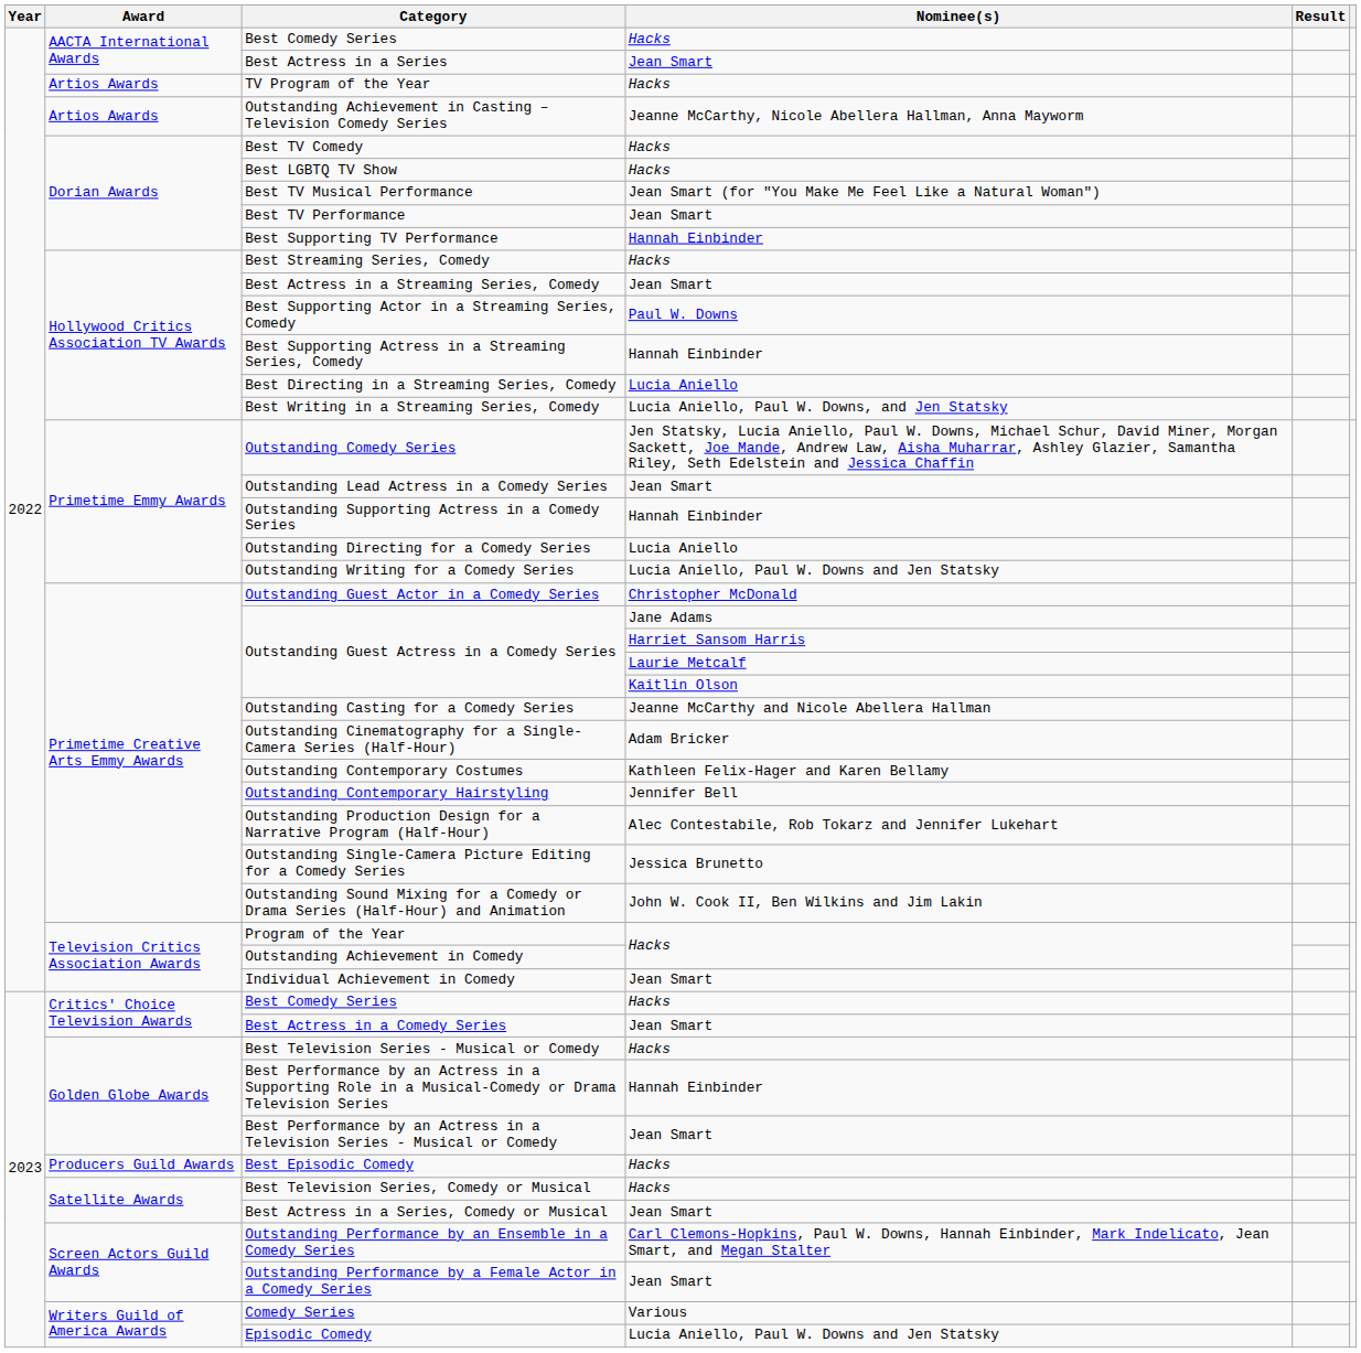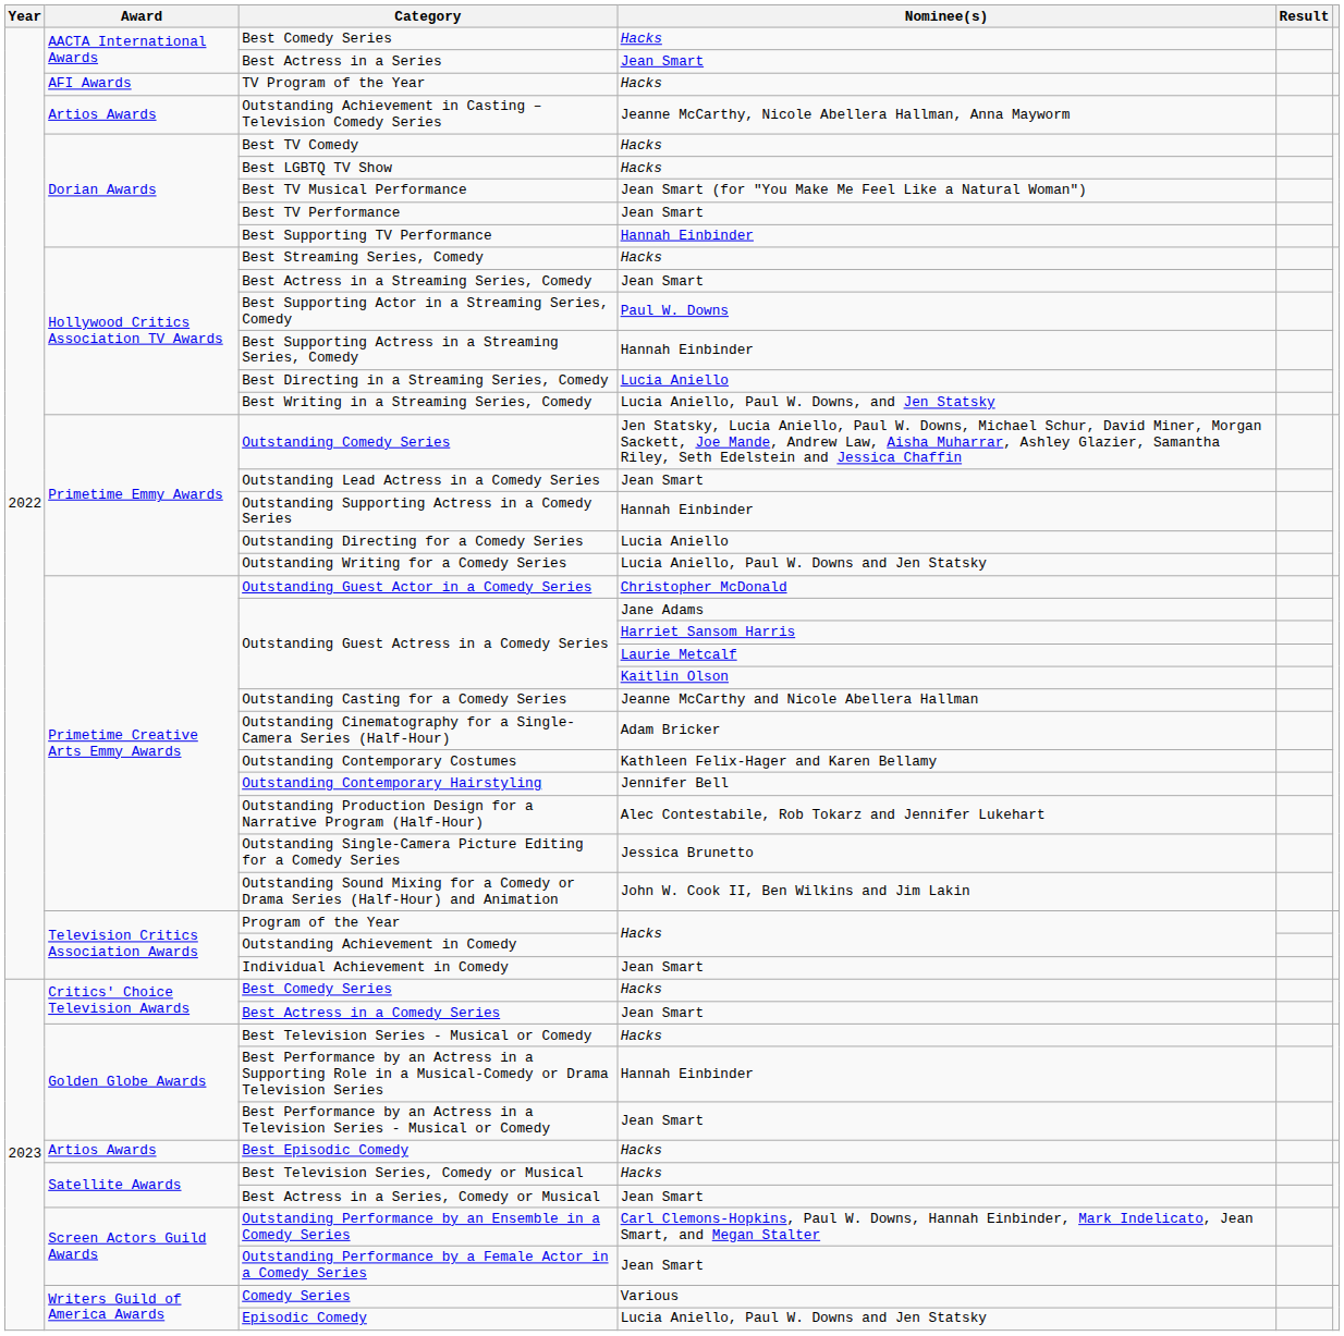 <table class="wikitable sortable">
 <tr>
 <th>Year</th>
 <th>Award</th>
 <th>Category</th>
 <th>Nominee(s)</th>
 <th>Result</th>
 <th></th>
 </tr>
 <tr>
 <td rowspan="35" style="text-align:center;">2022</td>
 <td rowspan="2"><a href='#'>AACTA International Awards</a></td>
 <td>Best Comedy Series</td>
 <td><em><a href='#'>Hacks</a></em></td>
 <td></td>
 <td rowspan="2" style="text-align:center;"></td>
 </tr>
 <tr>
 <td>Best Actress in a Series</td>
 <td><a href='#'>Jean Smart</a></td>
 <td></td>
 </tr>
 <tr>
-<td><a href='#'>Artios Awards</a></td>
+<td><a href='#'>AFI Awards</a></td>
 <td>TV Program of the Year</td>
 <td><em>Hacks</em></td>
 <td></td>
 <td align="center"></td>
 </tr>
 <tr>
 <td><a href='#'>Artios Awards</a></td>
 <td>Outstanding Achievement in Casting – Television Comedy Series</td>
 <td>Jeanne McCarthy, Nicole Abellera Hallman, Anna Mayworm</td>
 <td></td>
 <td align="center"></td>
 </tr>
 <tr>
 <td rowspan="5"><a href='#'>Dorian Awards</a></td>
 <td>Best TV Comedy</td>
 <td><em>Hacks</em></td>
 <td></td>
 <td rowspan="5" align="center"></td>
 </tr>
 <tr>
 <td>Best LGBTQ TV Show</td>
 <td><em>Hacks</em></td>
 <td></td>
 </tr>
 <tr>
 <td>Best TV Musical Performance</td>
 <td>Jean Smart (for "You Make Me Feel Like a Natural Woman")</td>
 <td></td>
 </tr>
 <tr>
 <td>Best TV Performance</td>
 <td>Jean Smart</td>
 <td></td>
 </tr>
 <tr>
 <td>Best Supporting TV Performance</td>
 <td><a href='#'>Hannah Einbinder</a></td>
 <td></td>
 </tr>
 <tr>
 <td rowspan="6"><a href='#'>Hollywood Critics Association TV Awards</a></td>
 <td>Best Streaming Series, Comedy</td>
 <td><em>Hacks</em></td>
 <td></td>
 <td rowspan="6" align="center"></td>
 </tr>
 <tr>
 <td>Best Actress in a Streaming Series, Comedy</td>
 <td>Jean Smart</td>
 <td></td>
 </tr>
 <tr>
 <td>Best Supporting Actor in a Streaming Series, Comedy</td>
 <td><a href='#'>Paul W. Downs</a></td>
 <td></td>
 </tr>
 <tr>
 <td>Best Supporting Actress in a Streaming Series, Comedy</td>
 <td>Hannah Einbinder</td>
 <td></td>
 </tr>
 <tr>
 <td>Best Directing in a Streaming Series, Comedy</td>
 <td><a href='#'>Lucia Aniello</a> </td>
 <td></td>
 </tr>
 <tr>
 <td>Best Writing in a Streaming Series, Comedy</td>
 <td>Lucia Aniello, Paul W. Downs, and <a href='#'>Jen Statsky</a> </td>
 <td></td>
 </tr>
 <tr>
 <td rowspan="5"><a href='#'>Primetime Emmy Awards</a></td>
 <td><a href='#'>Outstanding Comedy Series</a></td>
 <td>Jen Statsky, Lucia Aniello, Paul W. Downs, Michael Schur, David Miner, Morgan Sackett, <a href='#'>Joe Mande</a>, Andrew Law, <a href='#'>Aisha Muharrar</a>, Ashley Glazier, Samantha Riley, Seth Edelstein and <a href='#'>Jessica Chaffin</a></td>
 <td></td>
 <td rowspan="5" align="center"></td>
 </tr>
 <tr>
 <td>Outstanding Lead Actress in a Comedy Series</td>
 <td>Jean Smart </td>
 <td></td>
 </tr>
 <tr>
 <td>Outstanding Supporting Actress in a Comedy Series</td>
 <td>Hannah Einbinder</td>
 <td></td>
 </tr>
 <tr>
 <td>Outstanding Directing for a Comedy Series</td>
 <td>Lucia Aniello </td>
 <td></td>
 </tr>
 <tr>
 <td>Outstanding Writing for a Comedy Series</td>
 <td>Lucia Aniello, Paul W. Downs and Jen Statsky </td>
 <td></td>
 </tr>
 <tr>
 <td rowspan="12"><a href='#'>Primetime Creative Arts Emmy Awards</a></td>
 <td><a href='#'>Outstanding Guest Actor in a Comedy Series</a></td>
 <td><a href='#'>Christopher McDonald</a> </td>
 <td></td>
 <td rowspan="12" align="center"></td>
 </tr>
 <tr>
 <td rowspan="4">Outstanding Guest Actress in a Comedy Series</td>
 <td>Jane Adams </td>
 <td></td>
 </tr>
 <tr>
 <td><a href='#'>Harriet Sansom Harris</a> </td>
 <td></td>
 </tr>
 <tr>
 <td><a href='#'>Laurie Metcalf</a> </td>
 <td></td>
 </tr>
 <tr>
 <td><a href='#'>Kaitlin Olson</a> </td>
 <td></td>
 </tr>
 <tr>
 <td>Outstanding Casting for a Comedy Series</td>
 <td>Jeanne McCarthy and Nicole Abellera Hallman</td>
 <td></td>
 </tr>
 <tr>
 <td>Outstanding Cinematography for a Single-Camera Series (Half-Hour)</td>
 <td>Adam Bricker </td>
 <td></td>
 </tr>
 <tr>
 <td>Outstanding Contemporary Costumes</td>
 <td>Kathleen Felix-Hager and Karen Bellamy </td>
 <td></td>
 </tr>
 <tr>
 <td><a href='#'>Outstanding Contemporary Hairstyling</a></td>
 <td>Jennifer Bell </td>
 <td></td>
 </tr>
 <tr>
 <td>Outstanding Production Design for a Narrative Program (Half-Hour)</td>
 <td>Alec Contestabile, Rob Tokarz and Jennifer Lukehart </td>
 <td></td>
 </tr>
 <tr>
 <td>Outstanding Single-Camera Picture Editing for a Comedy Series</td>
 <td>Jessica Brunetto </td>
 <td></td>
 </tr>
 <tr>
 <td>Outstanding Sound Mixing for a Comedy or Drama Series (Half-Hour) and Animation</td>
 <td>John W. Cook II, Ben Wilkins and Jim Lakin </td>
 <td></td>
 </tr>
 <tr>
 <td rowspan="3"><a href='#'>Television Critics Association Awards</a></td>
 <td>Program of the Year</td>
 <td rowspan="2"><em>Hacks</em></td>
 <td></td>
 <td rowspan="3" align="center"></td>
 </tr>
 <tr>
 <td>Outstanding Achievement in Comedy</td>
 <td></td>
 </tr>
 <tr>
 <td>Individual Achievement in Comedy</td>
 <td data-sort-value="Smart, Jean">Jean Smart</td>
 <td></td>
 </tr>
 <tr>
 <td rowspan="12">2023</td>
 <td rowspan="2"><a href='#'>Critics' Choice Television Awards</a></td>
 <td><a href='#'>Best Comedy Series</a></td>
 <td><em>Hacks</em></td>
 <td></td>
 <td rowspan="2" align="center"></td>
 </tr>
 <tr>
 <td><a href='#'>Best Actress in a Comedy Series</a></td>
 <td>Jean Smart</td>
 <td></td>
 </tr>
 <tr>
 <td rowspan="3"><a href='#'>Golden Globe Awards</a></td>
 <td>Best Television Series - Musical or Comedy</td>
 <td><em>Hacks</em></td>
 <td></td>
 <td rowspan="3 "align="center"></td>
 </tr>
 <tr>
 <td>Best Performance by an Actress in a Supporting Role in a Musical-Comedy or Drama Television Series</td>
 <td>Hannah Einbinder</td>
 <td></td>
 </tr>
 <tr>
 <td>Best Performance by an Actress in a Television Series - Musical or Comedy</td>
 <td>Jean Smart</td>
 <td></td>
 </tr>
 <tr>
-<td><a href='#'>Producers Guild Awards</a></td>
+<td><a href='#'>Artios Awards</a></td>
 <td><a href='#'>Best Episodic Comedy</a></td>
 <td><em>Hacks</em></td>
 <td></td>
 <td align="center"></td>
 </tr>
 <tr>
 <td rowspan="2"><a href='#'>Satellite Awards</a></td>
 <td>Best Television Series, Comedy or Musical</td>
 <td><em>Hacks</em></td>
 <td></td>
 <td rowspan="2" align="center"></td>
 </tr>
 <tr>
 <td>Best Actress in a Series, Comedy or Musical</td>
 <td>Jean Smart</td>
 <td></td>
 </tr>
 <tr>
 <td rowspan="2"><a href='#'>Screen Actors Guild Awards</a></td>
 <td><a href='#'>Outstanding Performance by an Ensemble in a Comedy Series</a></td>
 <td><a href='#'>Carl Clemons-Hopkins</a>, Paul W. Downs, Hannah Einbinder, <a href='#'>Mark Indelicato</a>, Jean Smart, and <a href='#'>Megan Stalter</a></td>
 <td></td>
 <td align="center" rowspan="2"></td>
 </tr>
 <tr>
 <td><a href='#'>Outstanding Performance by a Female Actor in a Comedy Series</a></td>
 <td>Jean Smart</td>
 <td></td>
 </tr>
 <tr>
 <td rowspan="2"><a href='#'>Writers Guild of America Awards</a></td>
 <td><a href='#'>Comedy Series</a></td>
 <td>Various</td>
 <td></td>
 <td align="center" rowspan="2"></td>
 </tr>
 <tr>
 <td scope="row"><a href='#'>Episodic Comedy</a></td>
 <td>Lucia Aniello, Paul W. Downs and Jen Statsky </td>
 <td></td>
 </tr>
 </table>
